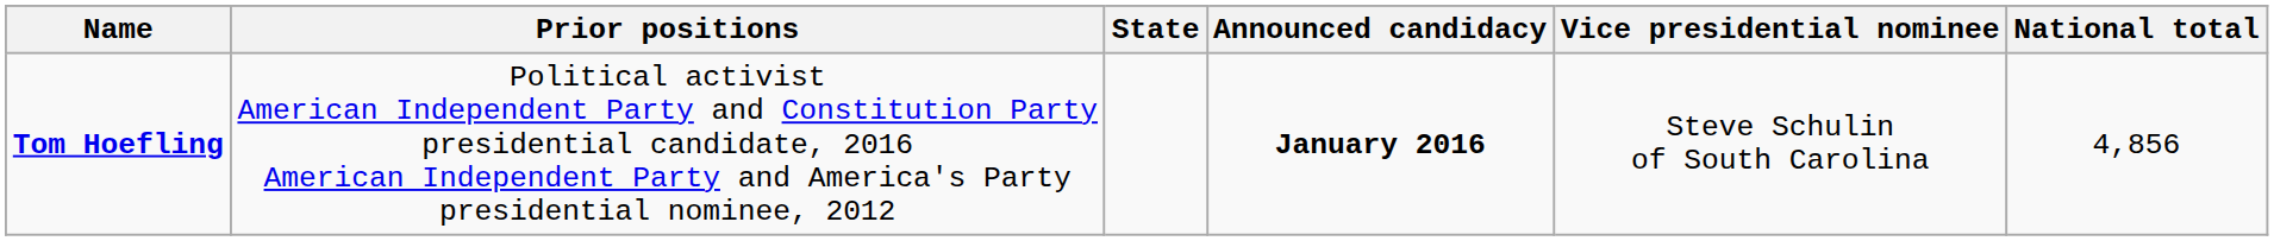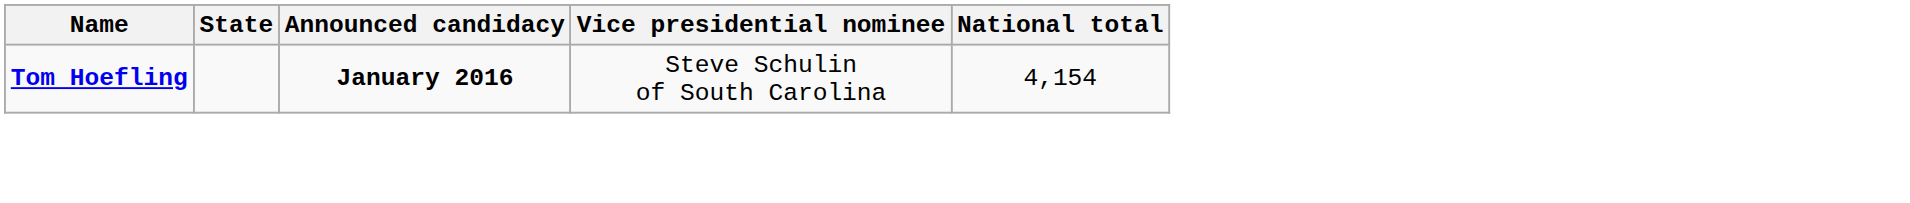 <table class="wikitable" style="text-align:center">
 <tr>
 <th>Name</th>
-<th>Prior positions</th>
 <th>State</th>
 <th>Announced candidacy</th>
 <th>Vice presidential nominee</th>
 <th>National total</th>
 </tr>
 <tr>
 <td><strong><a href='#'>Tom Hoefling</a></strong></td>
-<td>Political activist<br><a href='#'>American Independent Party</a> and <a href='#'>Constitution Party</a><br>presidential candidate, 2016<br><a href='#'>American Independent Party</a> and America's Party<br>presidential nominee, 2012</td>
 <td></td>
 <td><strong>January 2016</strong></td>
 <td>Steve Schulin <br>of South Carolina</td>
-<td>4,856</td>
+<td>4,154</td>
 </tr>
 </table>
